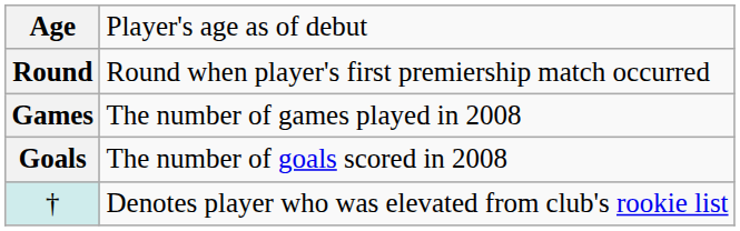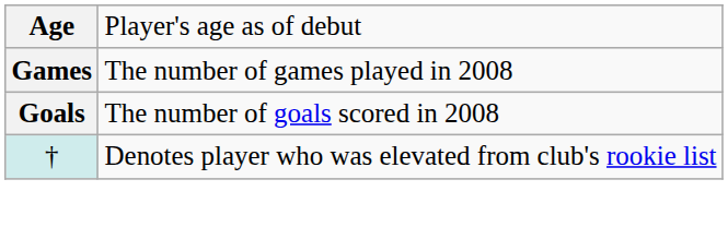 <table class="wikitable plainrowheaders">
 <tr>
 <th scope="row" style="text-align:center;">Age</th>
 <td>Player's age as of debut</td>
-</tr>
-<tr>
-<th scope="row" style="text-align:center;">Round</th>
-<td>Round when player's first premiership match occurred</td>
 </tr>
 <tr>
 <th scope="row" style="text-align:center;">Games</th>
 <td>The number of games played in 2008</td>
 </tr>
 <tr>
 <th scope="row" style="text-align:center;">Goals</th>
 <td>The number of <a href='#'>goals</a> scored in 2008</td>
 </tr>
 <tr>
 <td scope="row" style="text-align:center; background:#CFECEC;">†</td>
 <td>Denotes player who was elevated from club's <a href='#'>rookie list</a></td>
 </tr>
 </table>
